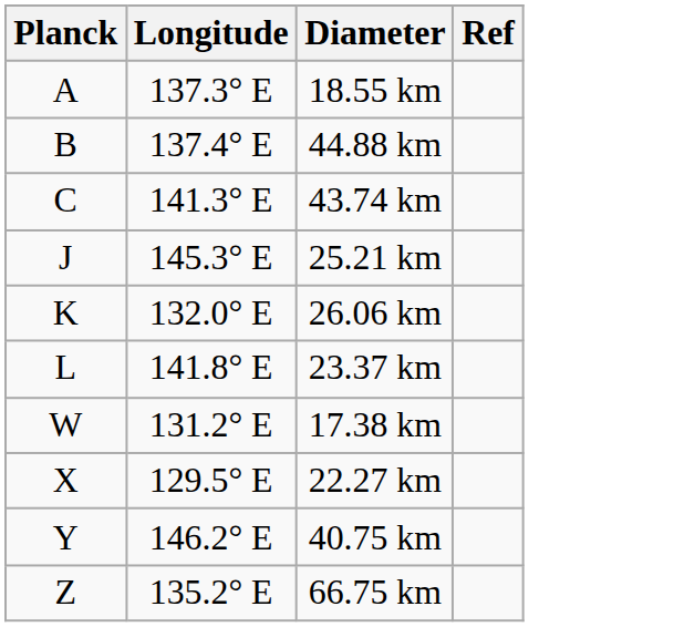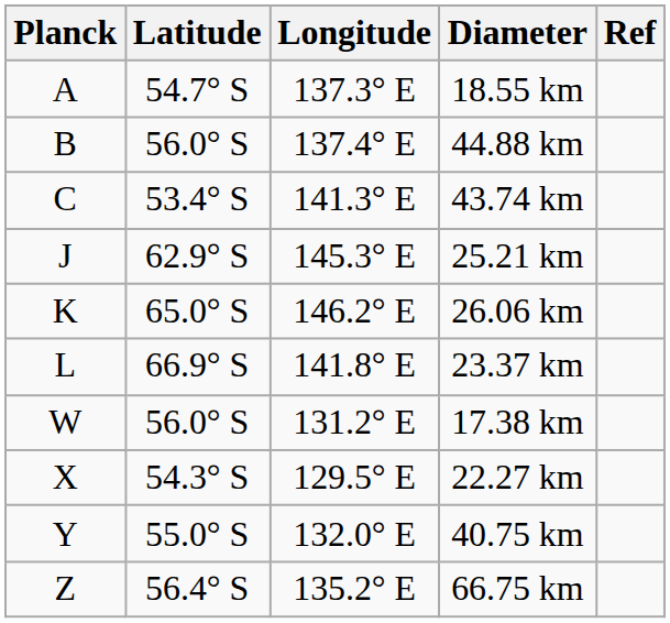 <table class="wikitable" style="text-align: center;">
 <tr>
 <th>Planck</th>
+<th>Latitude</th>
 <th>Longitude</th>
 <th>Diameter</th>
 <th>Ref</th>
 </tr>
 <tr>
 <td>A</td>
+<td>54.7° S</td>
 <td>137.3° E</td>
 <td>18.55 km</td>
 <td></td>
 </tr>
 <tr>
 <td>B</td>
+<td>56.0° S</td>
 <td>137.4° E</td>
 <td>44.88 km</td>
 <td></td>
 </tr>
 <tr>
 <td>C</td>
+<td>53.4° S</td>
 <td>141.3° E</td>
 <td>43.74 km</td>
 <td></td>
 </tr>
 <tr>
 <td>J</td>
+<td>62.9° S</td>
 <td>145.3° E</td>
 <td>25.21 km</td>
 <td></td>
 </tr>
 <tr>
 <td>K</td>
-<td>132.0° E</td>
+<td>65.0° S</td>
+<td>146.2° E</td>
 <td>26.06 km</td>
 <td></td>
 </tr>
 <tr>
 <td>L</td>
+<td>66.9° S</td>
 <td>141.8° E</td>
 <td>23.37 km</td>
 <td></td>
 </tr>
 <tr>
 <td>W</td>
+<td>56.0° S</td>
 <td>131.2° E</td>
 <td>17.38 km</td>
 <td></td>
 </tr>
 <tr>
 <td>X</td>
+<td>54.3° S</td>
 <td>129.5° E</td>
 <td>22.27 km</td>
 <td></td>
 </tr>
 <tr>
 <td>Y</td>
-<td>146.2° E</td>
+<td>55.0° S</td>
+<td>132.0° E</td>
 <td>40.75 km</td>
 <td></td>
 </tr>
 <tr>
 <td>Z</td>
+<td>56.4° S</td>
 <td>135.2° E</td>
 <td>66.75 km</td>
 <td></td>
 </tr>
 </table>
